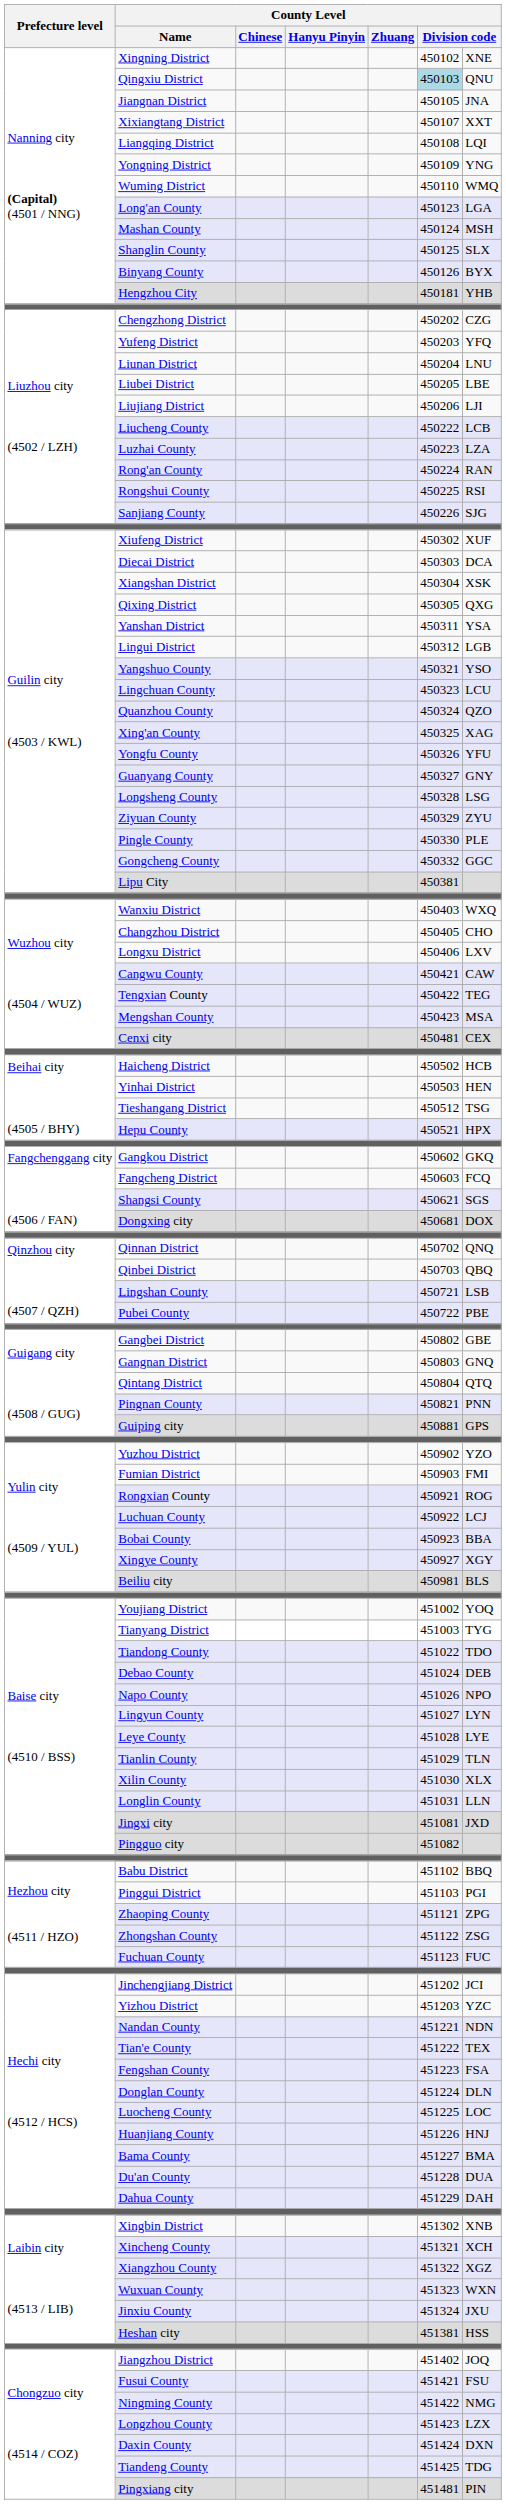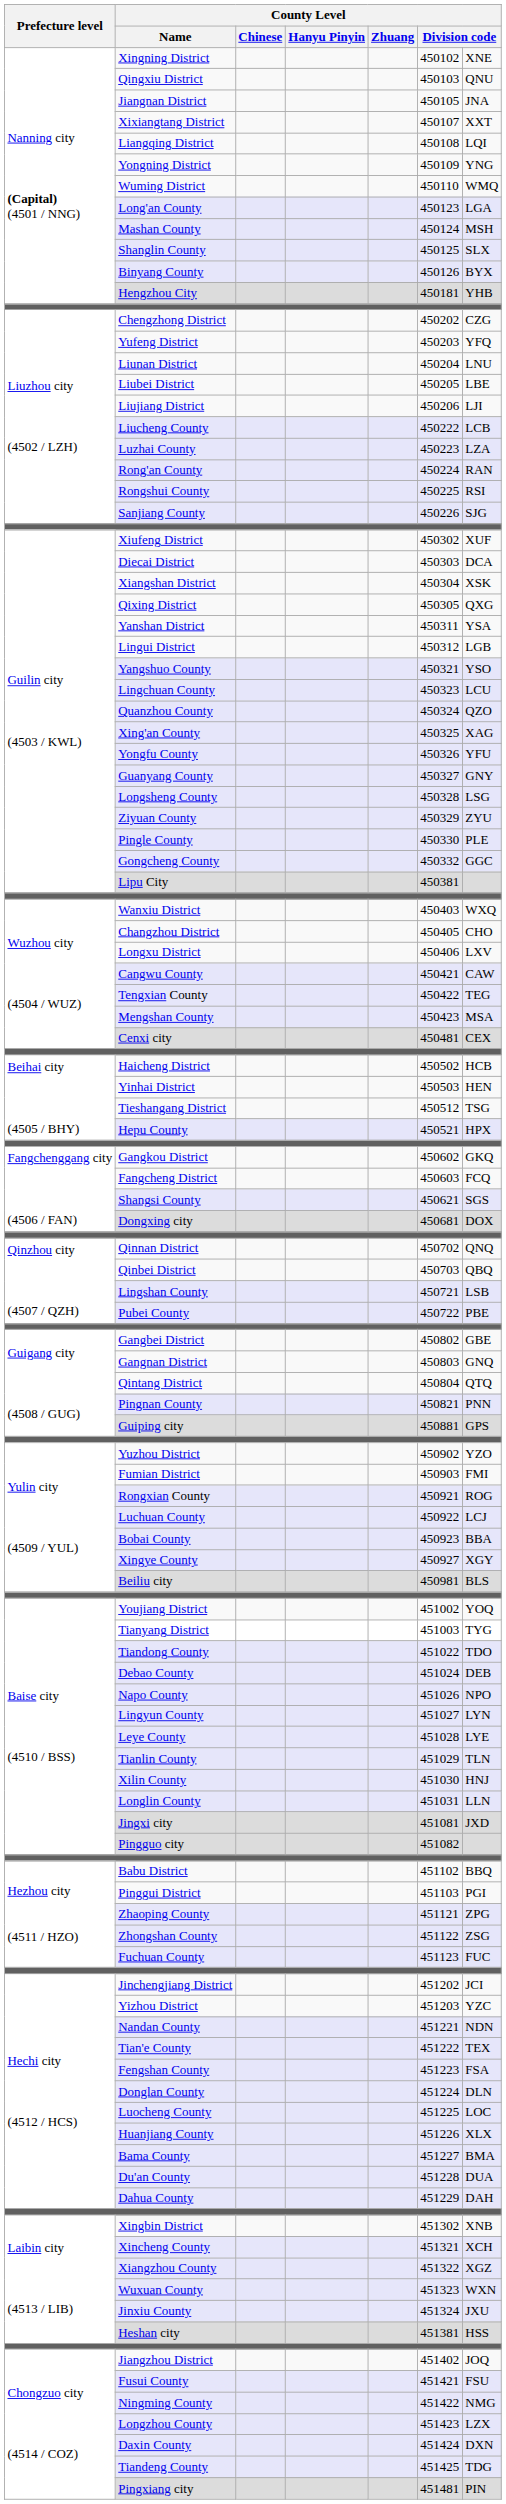 <table class="wikitable" style="padding: 24em 0; font-size: 90%;">
 <tr>
 <th rowspan="2">Prefecture level</th>
 <th colspan="6">County Level</th>
 </tr>
 <tr>
 <th>Name</th>
 <th><a href='#'>Chinese</a></th>
 <th><a href='#'>Hanyu Pinyin</a></th>
 <th><a href='#'>Zhuang</a></th>
 <th colspan="2"><a href='#'>Division code</a></th>
 </tr>
 <tr>
 <td bgcolor="#FFFFFF" rowspan = 12><a href='#'>Nanning</a> city <br><br><br><br> <strong>(Capital)</strong><br>(4501 / NNG)</td>
 <td><a href='#'>Xingning District</a></td>
 <td></td>
 <td></td>
 <td></td>
 <td>450102</td>
 <td>XNE</td>
 </tr>
 <tr>
 <td><a href='#'>Qingxiu District</a></td>
 <td></td>
 <td></td>
 <td></td>
-<td style="background: lightblue;">450103</td>
+<td>450103</td>
 <td>QNU</td>
 </tr>
 <tr>
 <td><a href='#'>Jiangnan District</a></td>
 <td></td>
 <td></td>
 <td></td>
 <td>450105</td>
 <td>JNA</td>
 </tr>
 <tr>
 <td><a href='#'>Xixiangtang District</a></td>
 <td></td>
 <td></td>
 <td></td>
 <td>450107</td>
 <td>XXT</td>
 </tr>
 <tr>
 <td><a href='#'>Liangqing District</a></td>
 <td></td>
 <td></td>
 <td></td>
 <td>450108</td>
 <td>LQI</td>
 </tr>
 <tr>
 <td><a href='#'>Yongning District</a></td>
 <td></td>
 <td></td>
 <td></td>
 <td>450109</td>
 <td>YNG</td>
 </tr>
 <tr>
 <td><a href='#'>Wuming District</a></td>
 <td></td>
 <td></td>
 <td></td>
 <td>450110</td>
 <td>WMQ</td>
 </tr>
 <tr bgcolor="#E6E6FA">
 <td><a href='#'>Long'an County</a></td>
 <td></td>
 <td></td>
 <td></td>
 <td>450123</td>
 <td>LGA</td>
 </tr>
 <tr bgcolor="#E6E6FA">
 <td><a href='#'>Mashan County</a></td>
 <td></td>
 <td></td>
 <td></td>
 <td>450124</td>
 <td>MSH</td>
 </tr>
 <tr bgcolor="#E6E6FA">
 <td><a href='#'>Shanglin County</a></td>
 <td></td>
 <td></td>
 <td></td>
 <td>450125</td>
 <td>SLX</td>
 </tr>
 <tr bgcolor="#E6E6FA">
 <td><a href='#'>Binyang County</a></td>
 <td></td>
 <td></td>
 <td></td>
 <td>450126</td>
 <td>BYX</td>
 </tr>
 <tr bgcolor="#DCDCDC">
 <td><a href='#'>Hengzhou City</a></td>
 <td></td>
 <td></td>
 <td></td>
 <td>450181</td>
 <td>YHB</td>
 </tr>
 <tr>
 </tr>
 <tr style = "background:#606060; height: 2pt">
 <td colspan = "7"></td>
 </tr>
 <tr>
 <td bgcolor="#FFFFFF" rowspan = 10><a href='#'>Liuzhou</a> city <br><br><br><br>(4502 / LZH)</td>
 <td><a href='#'>Chengzhong District</a></td>
 <td></td>
 <td></td>
 <td></td>
 <td>450202</td>
 <td>CZG</td>
 </tr>
 <tr>
 <td><a href='#'>Yufeng District</a></td>
 <td></td>
 <td></td>
 <td></td>
 <td>450203</td>
 <td>YFQ</td>
 </tr>
 <tr>
 <td><a href='#'>Liunan District</a></td>
 <td></td>
 <td></td>
 <td></td>
 <td>450204</td>
 <td>LNU</td>
 </tr>
 <tr>
 <td><a href='#'>Liubei District</a></td>
 <td></td>
 <td></td>
 <td></td>
 <td>450205</td>
 <td>LBE</td>
 </tr>
 <tr>
 <td><a href='#'>Liujiang District</a></td>
 <td></td>
 <td></td>
 <td></td>
 <td>450206</td>
 <td>LJI</td>
 </tr>
 <tr bgcolor="#E6E6FA">
 <td><a href='#'>Liucheng County</a></td>
 <td></td>
 <td></td>
 <td></td>
 <td>450222</td>
 <td>LCB</td>
 </tr>
 <tr bgcolor="#E6E6FA">
 <td><a href='#'>Luzhai County</a></td>
 <td></td>
 <td></td>
 <td></td>
 <td>450223</td>
 <td>LZA</td>
 </tr>
 <tr bgcolor="#E6E6FA">
 <td><a href='#'>Rong'an County</a></td>
 <td></td>
 <td></td>
 <td></td>
 <td>450224</td>
 <td>RAN</td>
 </tr>
 <tr bgcolor="#E6E6FA">
 <td><a href='#'>Rongshui County</a></td>
 <td></td>
 <td></td>
 <td></td>
 <td>450225</td>
 <td>RSI</td>
 </tr>
 <tr bgcolor="#E6E6FA">
 <td><a href='#'>Sanjiang County</a></td>
 <td></td>
 <td></td>
 <td></td>
 <td>450226</td>
 <td>SJG</td>
 </tr>
 <tr>
 </tr>
 <tr style = "background:#606060; height: 2pt">
 <td colspan = "7"></td>
 </tr>
 <tr>
 <td bgcolor="#FFFFFF" rowspan = 17><a href='#'>Guilin</a> city <br><br><br><br>(4503 / KWL)</td>
 <td><a href='#'>Xiufeng District</a></td>
 <td></td>
 <td></td>
 <td></td>
 <td>450302</td>
 <td>XUF</td>
 </tr>
 <tr>
 <td><a href='#'>Diecai District</a></td>
 <td></td>
 <td></td>
 <td></td>
 <td>450303</td>
 <td>DCA</td>
 </tr>
 <tr>
 <td><a href='#'>Xiangshan District</a></td>
 <td></td>
 <td></td>
 <td></td>
 <td>450304</td>
 <td>XSK</td>
 </tr>
 <tr>
 <td><a href='#'>Qixing District</a></td>
 <td></td>
 <td></td>
 <td></td>
 <td>450305</td>
 <td>QXG</td>
 </tr>
 <tr>
 <td><a href='#'>Yanshan District</a></td>
 <td></td>
 <td></td>
 <td></td>
 <td>450311</td>
 <td>YSA</td>
 </tr>
 <tr>
 <td><a href='#'>Lingui District</a></td>
 <td></td>
 <td></td>
 <td></td>
 <td>450312</td>
 <td>LGB</td>
 </tr>
 <tr bgcolor="#E6E6FA">
 <td><a href='#'>Yangshuo County</a></td>
 <td></td>
 <td></td>
 <td></td>
 <td>450321</td>
 <td>YSO</td>
 </tr>
 <tr bgcolor="#E6E6FA">
 <td><a href='#'>Lingchuan County</a></td>
 <td></td>
 <td></td>
 <td></td>
 <td>450323</td>
 <td>LCU</td>
 </tr>
 <tr bgcolor="#E6E6FA">
 <td><a href='#'>Quanzhou County</a></td>
 <td></td>
 <td></td>
 <td></td>
 <td>450324</td>
 <td>QZO</td>
 </tr>
 <tr bgcolor="#E6E6FA">
 <td><a href='#'>Xing'an County</a></td>
 <td></td>
 <td></td>
 <td></td>
 <td>450325</td>
 <td>XAG</td>
 </tr>
 <tr bgcolor="#E6E6FA">
 <td><a href='#'>Yongfu County</a></td>
 <td></td>
 <td></td>
 <td></td>
 <td>450326</td>
 <td>YFU</td>
 </tr>
 <tr bgcolor="#E6E6FA">
 <td><a href='#'>Guanyang County</a></td>
 <td></td>
 <td></td>
 <td></td>
 <td>450327</td>
 <td>GNY</td>
 </tr>
 <tr bgcolor="#E6E6FA">
 <td><a href='#'>Longsheng County</a></td>
 <td></td>
 <td></td>
 <td></td>
 <td>450328</td>
 <td>LSG</td>
 </tr>
 <tr bgcolor="#E6E6FA">
 <td><a href='#'>Ziyuan County</a></td>
 <td></td>
 <td></td>
 <td></td>
 <td>450329</td>
 <td>ZYU</td>
 </tr>
 <tr bgcolor="#E6E6FA">
 <td><a href='#'>Pingle County</a></td>
 <td></td>
 <td></td>
 <td></td>
 <td>450330</td>
 <td>PLE</td>
 </tr>
 <tr bgcolor="#E6E6FA">
 <td><a href='#'>Gongcheng County</a></td>
 <td></td>
 <td></td>
 <td></td>
 <td>450332</td>
 <td>GGC</td>
 </tr>
 <tr bgcolor="#DCDCDC">
 <td><a href='#'>Lipu</a> City</td>
 <td></td>
 <td></td>
 <td></td>
 <td>450381</td>
 <td></td>
 </tr>
 <tr>
 </tr>
 <tr style = "background:#606060; height: 2pt">
 <td colspan = "7"></td>
 </tr>
 <tr>
 <td bgcolor="#FFFFFF" rowspan = 7><a href='#'>Wuzhou</a> city <br><br><br><br>(4504 / WUZ)</td>
 <td><a href='#'>Wanxiu District</a></td>
 <td></td>
 <td></td>
 <td></td>
 <td>450403</td>
 <td>WXQ</td>
 </tr>
 <tr>
 <td><a href='#'>Changzhou District</a></td>
 <td></td>
 <td></td>
 <td></td>
 <td>450405</td>
 <td>CHO</td>
 </tr>
 <tr>
 <td><a href='#'>Longxu District</a></td>
 <td></td>
 <td></td>
 <td></td>
 <td>450406</td>
 <td>LXV</td>
 </tr>
 <tr bgcolor="#E6E6FA">
 <td><a href='#'>Cangwu County</a></td>
 <td></td>
 <td></td>
 <td></td>
 <td>450421</td>
 <td>CAW</td>
 </tr>
 <tr bgcolor="#E6E6FA">
 <td><a href='#'>Tengxian</a> County</td>
 <td></td>
 <td></td>
 <td></td>
 <td>450422</td>
 <td>TEG</td>
 </tr>
 <tr bgcolor="#E6E6FA">
 <td><a href='#'>Mengshan County</a></td>
 <td></td>
 <td></td>
 <td></td>
 <td>450423</td>
 <td>MSA</td>
 </tr>
 <tr bgcolor="#DCDCDC">
 <td><a href='#'>Cenxi</a> city</td>
 <td></td>
 <td></td>
 <td></td>
 <td>450481</td>
 <td>CEX</td>
 </tr>
 <tr>
 </tr>
 <tr style = "background:#606060; height: 2pt">
 <td colspan = "7"></td>
 </tr>
 <tr>
 <td bgcolor="#FFFFFF" rowspan = 4><a href='#'>Beihai</a> city <br><br><br><br>(4505 / BHY)</td>
 <td><a href='#'>Haicheng District</a></td>
 <td></td>
 <td></td>
 <td></td>
 <td>450502</td>
 <td>HCB</td>
 </tr>
 <tr>
 <td><a href='#'>Yinhai District</a></td>
 <td></td>
 <td></td>
 <td></td>
 <td>450503</td>
 <td>HEN</td>
 </tr>
 <tr>
 <td><a href='#'>Tieshangang District</a></td>
 <td></td>
 <td></td>
 <td></td>
 <td>450512</td>
 <td>TSG</td>
 </tr>
 <tr bgcolor="#E6E6FA">
 <td><a href='#'>Hepu County</a></td>
 <td></td>
 <td></td>
 <td></td>
 <td>450521</td>
 <td>HPX</td>
 </tr>
 <tr>
 </tr>
 <tr style = "background:#606060; height: 2pt">
 <td colspan = "7"></td>
 </tr>
 <tr>
 <td bgcolor="#FFFFFF" rowspan = 4><a href='#'>Fangchenggang</a> city <br><br><br><br>(4506 / FAN)</td>
 <td><a href='#'>Gangkou District</a></td>
 <td></td>
 <td></td>
 <td></td>
 <td>450602</td>
 <td>GKQ</td>
 </tr>
 <tr>
 <td><a href='#'>Fangcheng District</a></td>
 <td></td>
 <td></td>
 <td></td>
 <td>450603</td>
 <td>FCQ</td>
 </tr>
 <tr bgcolor="#E6E6FA">
 <td><a href='#'>Shangsi County</a></td>
 <td></td>
 <td></td>
 <td></td>
 <td>450621</td>
 <td>SGS</td>
 </tr>
 <tr bgcolor="#DCDCDC">
 <td><a href='#'>Dongxing</a> city</td>
 <td></td>
 <td></td>
 <td></td>
 <td>450681</td>
 <td>DOX</td>
 </tr>
 <tr>
 </tr>
 <tr style = "background:#606060; height: 2pt">
 <td colspan = "7"></td>
 </tr>
 <tr>
 <td bgcolor="#FFFFFF" rowspan = 4><a href='#'>Qinzhou</a> city <br><br><br><br>(4507 / QZH)</td>
 <td><a href='#'>Qinnan District</a></td>
 <td></td>
 <td></td>
 <td></td>
 <td>450702</td>
 <td>QNQ</td>
 </tr>
 <tr>
 <td><a href='#'>Qinbei District</a></td>
 <td></td>
 <td></td>
 <td></td>
 <td>450703</td>
 <td>QBQ</td>
 </tr>
 <tr bgcolor="#E6E6FA">
 <td><a href='#'>Lingshan County</a></td>
 <td></td>
 <td></td>
 <td></td>
 <td>450721</td>
 <td>LSB</td>
 </tr>
 <tr bgcolor="#E6E6FA">
 <td><a href='#'>Pubei County</a></td>
 <td></td>
 <td></td>
 <td></td>
 <td>450722</td>
 <td>PBE</td>
 </tr>
 <tr>
 </tr>
 <tr style = "background:#606060; height: 2pt">
 <td colspan = "7"></td>
 </tr>
 <tr>
 <td bgcolor="#FFFFFF" rowspan = 5><a href='#'>Guigang</a> city <br><br><br><br>(4508 / GUG)</td>
 <td><a href='#'>Gangbei District</a></td>
 <td></td>
 <td></td>
 <td></td>
 <td>450802</td>
 <td>GBE</td>
 </tr>
 <tr>
 <td><a href='#'>Gangnan District</a></td>
 <td></td>
 <td></td>
 <td></td>
 <td>450803</td>
 <td>GNQ</td>
 </tr>
 <tr>
 <td><a href='#'>Qintang District</a></td>
 <td></td>
 <td> </td>
 <td></td>
 <td>450804</td>
 <td>QTQ</td>
 </tr>
 <tr bgcolor="#E6E6FA">
 <td><a href='#'>Pingnan County</a></td>
 <td></td>
 <td></td>
 <td></td>
 <td>450821</td>
 <td>PNN</td>
 </tr>
 <tr bgcolor="#DCDCDC">
 <td><a href='#'>Guiping</a> city</td>
 <td></td>
 <td></td>
 <td></td>
 <td>450881</td>
 <td>GPS</td>
 </tr>
 <tr>
 </tr>
 <tr style = "background:#606060; height: 2pt">
 <td colspan = "7"></td>
 </tr>
 <tr>
 <td bgcolor="#FFFFFF" rowspan = 7><a href='#'>Yulin</a> city <br><br><br><br>(4509 / YUL)</td>
 <td><a href='#'>Yuzhou District</a></td>
 <td></td>
 <td></td>
 <td></td>
 <td>450902</td>
 <td>YZO</td>
 </tr>
 <tr>
 <td><a href='#'>Fumian District</a></td>
 <td></td>
 <td></td>
 <td></td>
 <td>450903</td>
 <td>FMI</td>
 </tr>
 <tr bgcolor="#E6E6FA">
 <td><a href='#'>Rongxian</a> County</td>
 <td></td>
 <td></td>
 <td></td>
 <td>450921</td>
 <td>ROG</td>
 </tr>
 <tr bgcolor="#E6E6FA">
 <td><a href='#'>Luchuan County</a></td>
 <td></td>
 <td></td>
 <td></td>
 <td>450922</td>
 <td>LCJ</td>
 </tr>
 <tr bgcolor="#E6E6FA">
 <td><a href='#'>Bobai County</a></td>
 <td></td>
 <td></td>
 <td></td>
 <td>450923</td>
 <td>BBA</td>
 </tr>
 <tr bgcolor="#E6E6FA">
 <td><a href='#'>Xingye County</a></td>
 <td></td>
 <td></td>
 <td></td>
 <td>450927</td>
 <td>XGY</td>
 </tr>
 <tr bgcolor="#DCDCDC">
 <td><a href='#'>Beiliu</a> city</td>
 <td></td>
 <td></td>
 <td></td>
 <td>450981</td>
 <td>BLS</td>
 </tr>
 <tr>
 </tr>
 <tr style = "background:#606060; height: 2pt">
 <td colspan = "7"></td>
 </tr>
 <tr>
 <td bgcolor="#FFFFFF" rowspan = 12><a href='#'>Baise</a> city <br><br><br><br>(4510 / BSS)</td>
 <td><a href='#'>Youjiang District</a></td>
 <td></td>
 <td></td>
 <td></td>
 <td>451002</td>
 <td>YOQ</td>
 </tr>
 <tr bgcolor="#FFFFFF">
 <td><a href='#'>Tianyang District</a></td>
 <td></td>
 <td></td>
 <td></td>
 <td>451003</td>
 <td>TYG</td>
 </tr>
 <tr bgcolor="#E6E6FA">
 <td><a href='#'>Tiandong County</a></td>
 <td></td>
 <td></td>
 <td></td>
 <td>451022</td>
 <td>TDO</td>
 </tr>
 <tr bgcolor="#E6E6FA">
 <td><a href='#'>Debao County</a></td>
 <td></td>
 <td></td>
 <td></td>
 <td>451024</td>
 <td>DEB</td>
 </tr>
 <tr bgcolor="#E6E6FA">
 <td><a href='#'>Napo County</a></td>
 <td></td>
 <td></td>
 <td></td>
 <td>451026</td>
 <td>NPO</td>
 </tr>
 <tr bgcolor="#E6E6FA">
 <td><a href='#'>Lingyun County</a></td>
 <td></td>
 <td></td>
 <td></td>
 <td>451027</td>
 <td>LYN</td>
 </tr>
 <tr bgcolor="#E6E6FA">
 <td><a href='#'>Leye County</a></td>
 <td></td>
 <td></td>
 <td></td>
 <td>451028</td>
 <td>LYE</td>
 </tr>
 <tr bgcolor="#E6E6FA">
 <td><a href='#'>Tianlin County</a></td>
 <td></td>
 <td></td>
 <td></td>
 <td>451029</td>
 <td>TLN</td>
 </tr>
 <tr bgcolor="#E6E6FA">
 <td><a href='#'>Xilin County</a></td>
 <td></td>
 <td></td>
 <td></td>
 <td>451030</td>
-<td>XLX</td>
+<td>HNJ</td>
 </tr>
 <tr bgcolor="#E6E6FA">
 <td><a href='#'>Longlin County</a></td>
 <td></td>
 <td></td>
 <td></td>
 <td>451031</td>
 <td>LLN</td>
 </tr>
 <tr bgcolor="#DCDCDC">
 <td><a href='#'>Jingxi</a> city</td>
 <td></td>
 <td></td>
 <td></td>
 <td>451081</td>
 <td>JXD</td>
 </tr>
 <tr bgcolor="#DCDCDC">
 <td><a href='#'>Pingguo</a> city</td>
 <td></td>
 <td></td>
 <td></td>
 <td>451082</td>
 <td></td>
 </tr>
 <tr>
 </tr>
 <tr style = "background:#606060; height: 2pt">
 <td colspan = "7"></td>
 </tr>
 <tr>
 <td bgcolor="#FFFFFF" rowspan = 5><a href='#'>Hezhou</a> city <br><br><br>(4511 / HZO)</td>
 <td><a href='#'>Babu District</a></td>
 <td></td>
 <td></td>
 <td></td>
 <td>451102</td>
 <td>BBQ</td>
 </tr>
 <tr>
 <td><a href='#'>Pinggui District</a></td>
 <td></td>
 <td></td>
 <td></td>
 <td>451103</td>
 <td>PGI</td>
 </tr>
 <tr bgcolor="#E6E6FA">
 <td><a href='#'>Zhaoping County</a></td>
 <td></td>
 <td></td>
 <td></td>
 <td>451121</td>
 <td>ZPG</td>
 </tr>
 <tr bgcolor="#E6E6FA">
 <td><a href='#'>Zhongshan County</a></td>
 <td></td>
 <td></td>
 <td></td>
 <td>451122</td>
 <td>ZSG</td>
 </tr>
 <tr bgcolor="#E6E6FA">
 <td><a href='#'>Fuchuan County</a></td>
 <td></td>
 <td></td>
 <td></td>
 <td>451123</td>
 <td>FUC</td>
 </tr>
 <tr>
 </tr>
 <tr style = "background:#606060; height: 2pt">
 <td colspan = "7"></td>
 </tr>
 <tr>
 <td bgcolor="#FFFFFF" rowspan = 11><a href='#'>Hechi</a> city <br><br><br><br>(4512 / HCS)</td>
 <td><a href='#'>Jinchengjiang District</a></td>
 <td></td>
 <td></td>
 <td></td>
 <td>451202</td>
 <td>JCI</td>
 </tr>
 <tr>
 <td><a href='#'>Yizhou District</a></td>
 <td></td>
 <td></td>
 <td></td>
 <td>451203</td>
 <td>YZC</td>
 </tr>
 <tr bgcolor="#E6E6FA">
 <td><a href='#'>Nandan County</a></td>
 <td></td>
 <td></td>
 <td></td>
 <td>451221</td>
 <td>NDN</td>
 </tr>
 <tr bgcolor="#E6E6FA">
 <td><a href='#'>Tian'e County</a></td>
 <td></td>
 <td></td>
 <td></td>
 <td>451222</td>
 <td>TEX</td>
 </tr>
 <tr bgcolor="#E6E6FA">
 <td><a href='#'>Fengshan County</a></td>
 <td></td>
 <td></td>
 <td></td>
 <td>451223</td>
 <td>FSA</td>
 </tr>
 <tr bgcolor="#E6E6FA">
 <td><a href='#'>Donglan County</a></td>
 <td></td>
 <td></td>
 <td></td>
 <td>451224</td>
 <td>DLN</td>
 </tr>
 <tr bgcolor="#E6E6FA">
 <td><a href='#'>Luocheng County</a></td>
 <td></td>
 <td></td>
 <td></td>
 <td>451225</td>
 <td>LOC</td>
 </tr>
 <tr bgcolor="#E6E6FA">
 <td><a href='#'>Huanjiang County</a></td>
 <td></td>
 <td></td>
 <td></td>
 <td>451226</td>
-<td>HNJ</td>
+<td>XLX</td>
 </tr>
 <tr bgcolor="#E6E6FA">
 <td><a href='#'>Bama County</a></td>
 <td></td>
 <td></td>
 <td></td>
 <td>451227</td>
 <td>BMA</td>
 </tr>
 <tr bgcolor="#E6E6FA">
 <td><a href='#'>Du'an County</a></td>
 <td></td>
 <td></td>
 <td></td>
 <td>451228</td>
 <td>DUA</td>
 </tr>
 <tr bgcolor="#E6E6FA">
 <td><a href='#'>Dahua County</a></td>
 <td></td>
 <td></td>
 <td></td>
 <td>451229</td>
 <td>DAH</td>
 </tr>
 <tr>
 </tr>
 <tr style = "background:#606060; height: 2pt">
 <td colspan = "7"></td>
 </tr>
 <tr>
 <td bgcolor="#FFFFFF" rowspan = 6><a href='#'>Laibin</a> city <br><br><br><br>(4513 / LIB)</td>
 <td><a href='#'>Xingbin District</a></td>
 <td></td>
 <td></td>
 <td></td>
 <td>451302</td>
 <td>XNB</td>
 </tr>
 <tr bgcolor="#E6E6FA">
 <td><a href='#'>Xincheng County</a></td>
 <td></td>
 <td></td>
 <td></td>
 <td>451321</td>
 <td>XCH</td>
 </tr>
 <tr bgcolor="#E6E6FA">
 <td><a href='#'>Xiangzhou County</a></td>
 <td></td>
 <td></td>
 <td></td>
 <td>451322</td>
 <td>XGZ</td>
 </tr>
 <tr bgcolor="#E6E6FA">
 <td><a href='#'>Wuxuan County</a></td>
 <td></td>
 <td></td>
 <td></td>
 <td>451323</td>
 <td>WXN</td>
 </tr>
 <tr bgcolor="#E6E6FA">
 <td><a href='#'>Jinxiu County</a></td>
 <td></td>
 <td></td>
 <td></td>
 <td>451324</td>
 <td>JXU</td>
 </tr>
 <tr bgcolor="#DCDCDC">
 <td><a href='#'>Heshan</a> city</td>
 <td></td>
 <td></td>
 <td></td>
 <td>451381</td>
 <td>HSS</td>
 </tr>
 <tr>
 </tr>
 <tr style = "background:#606060; height: 2pt">
 <td colspan = "7"></td>
 </tr>
 <tr>
 <td bgcolor="#FFFFFF" rowspan = 7><a href='#'>Chongzuo</a> city <br><br><br><br>(4514 / COZ)</td>
 <td><a href='#'>Jiangzhou District</a></td>
 <td></td>
 <td></td>
 <td></td>
 <td>451402</td>
 <td>JOQ</td>
 </tr>
 <tr bgcolor="#E6E6FA">
 <td><a href='#'>Fusui County</a></td>
 <td></td>
 <td></td>
 <td></td>
 <td>451421</td>
 <td>FSU</td>
 </tr>
 <tr bgcolor="#E6E6FA">
 <td><a href='#'>Ningming County</a></td>
 <td></td>
 <td></td>
 <td></td>
 <td>451422</td>
 <td>NMG</td>
 </tr>
 <tr bgcolor="#E6E6FA">
 <td><a href='#'>Longzhou County</a></td>
 <td></td>
 <td></td>
 <td></td>
 <td>451423</td>
 <td>LZX</td>
 </tr>
 <tr bgcolor="#E6E6FA">
 <td><a href='#'>Daxin County</a></td>
 <td></td>
 <td></td>
 <td></td>
 <td>451424</td>
 <td>DXN</td>
 </tr>
 <tr bgcolor="#E6E6FA">
 <td><a href='#'>Tiandeng County</a></td>
 <td></td>
 <td></td>
 <td></td>
 <td>451425</td>
 <td>TDG</td>
 </tr>
 <tr bgcolor="#DCDCDC">
 <td><a href='#'>Pingxiang</a> city</td>
 <td></td>
 <td></td>
 <td></td>
 <td>451481</td>
 <td>PIN</td>
 </tr>
 </table>
